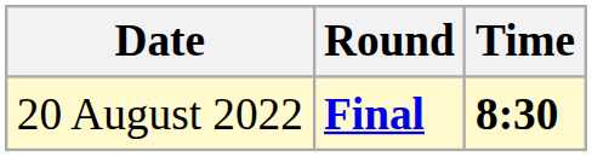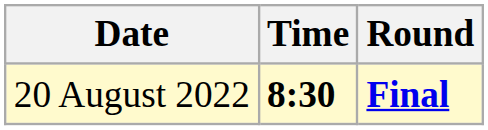 <table class="wikitable">
 <tr>
 <th>Date</th>
+<th>Time</th>
 <th>Round</th>
-<th>Time</th>
 </tr>
 <tr style=background:lemonchiffon>
 <td>20 August 2022</td>
+<td><strong>8:30</strong></td>
 <td><strong><a href='#'>Final</a></strong></td>
-<td><strong>8:30</strong></td>
 </tr>
 </table>
